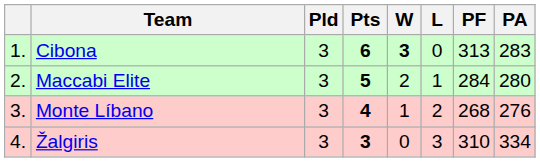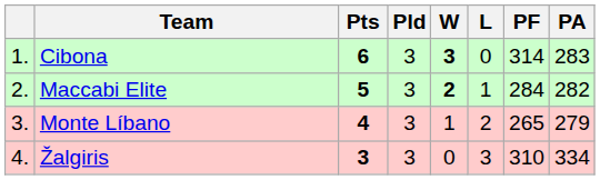 <table class=wikitable style="text-align:center">
 <tr>
 <th width=15></th>
 <th width=220>Team</th>
+<th width=30>Pts</th>
 <th width=20>Pld</th>
-<th width=30>Pts</th>
 <th width=20>W</th>
 <th width=20>L</th>
 <th width=20>PF</th>
 <th width=20>PA</th>
 </tr>
 <tr style="background: #ccffcc;">
 <td>1.</td>
 <td align=left> <a href='#'>Cibona</a></td>
+<td><strong>6</strong></td>
 <td>3</td>
-<td><strong>6</strong></td>
 <td><strong>3</strong></td>
 <td>0</td>
-<td>313</td>
+<td>314</td>
 <td>283</td>
 </tr>
 <tr style="background: #ccffcc;">
 <td>2.</td>
 <td align=left> <a href='#'>Maccabi Elite</a></td>
+<td><strong>5</strong></td>
 <td>3</td>
-<td><strong>5</strong></td>
-<td>2</td>
+<td><strong>2</strong></td>
 <td>1</td>
 <td>284</td>
-<td>280</td>
+<td>282</td>
 </tr>
 <tr style="background: #ffcccc;">
 <td>3.</td>
 <td align=left> <a href='#'>Monte Líbano</a></td>
+<td><strong>4</strong></td>
 <td>3</td>
-<td><strong>4</strong></td>
 <td>1</td>
 <td>2</td>
-<td>268</td>
-<td>276</td>
+<td>265</td>
+<td>279</td>
 </tr>
 <tr style="background:#ffcccc;">
 <td>4.</td>
 <td align=left> <a href='#'>Žalgiris</a></td>
+<td><strong>3</strong></td>
 <td>3</td>
-<td><strong>3</strong></td>
 <td>0</td>
 <td>3</td>
 <td>310</td>
 <td>334</td>
 </tr>
 </table>
